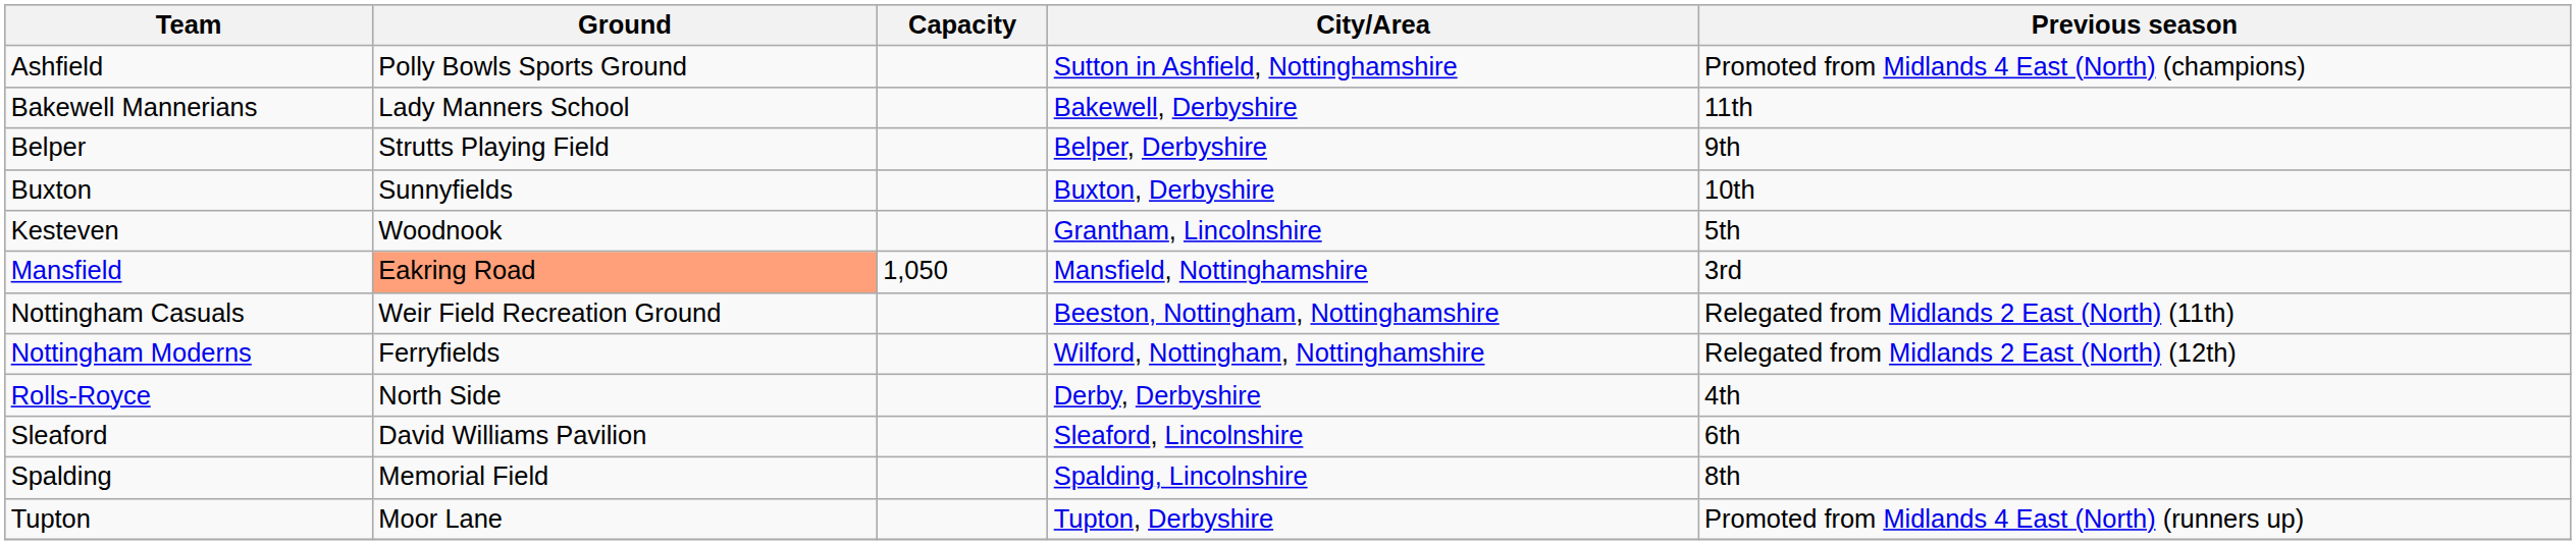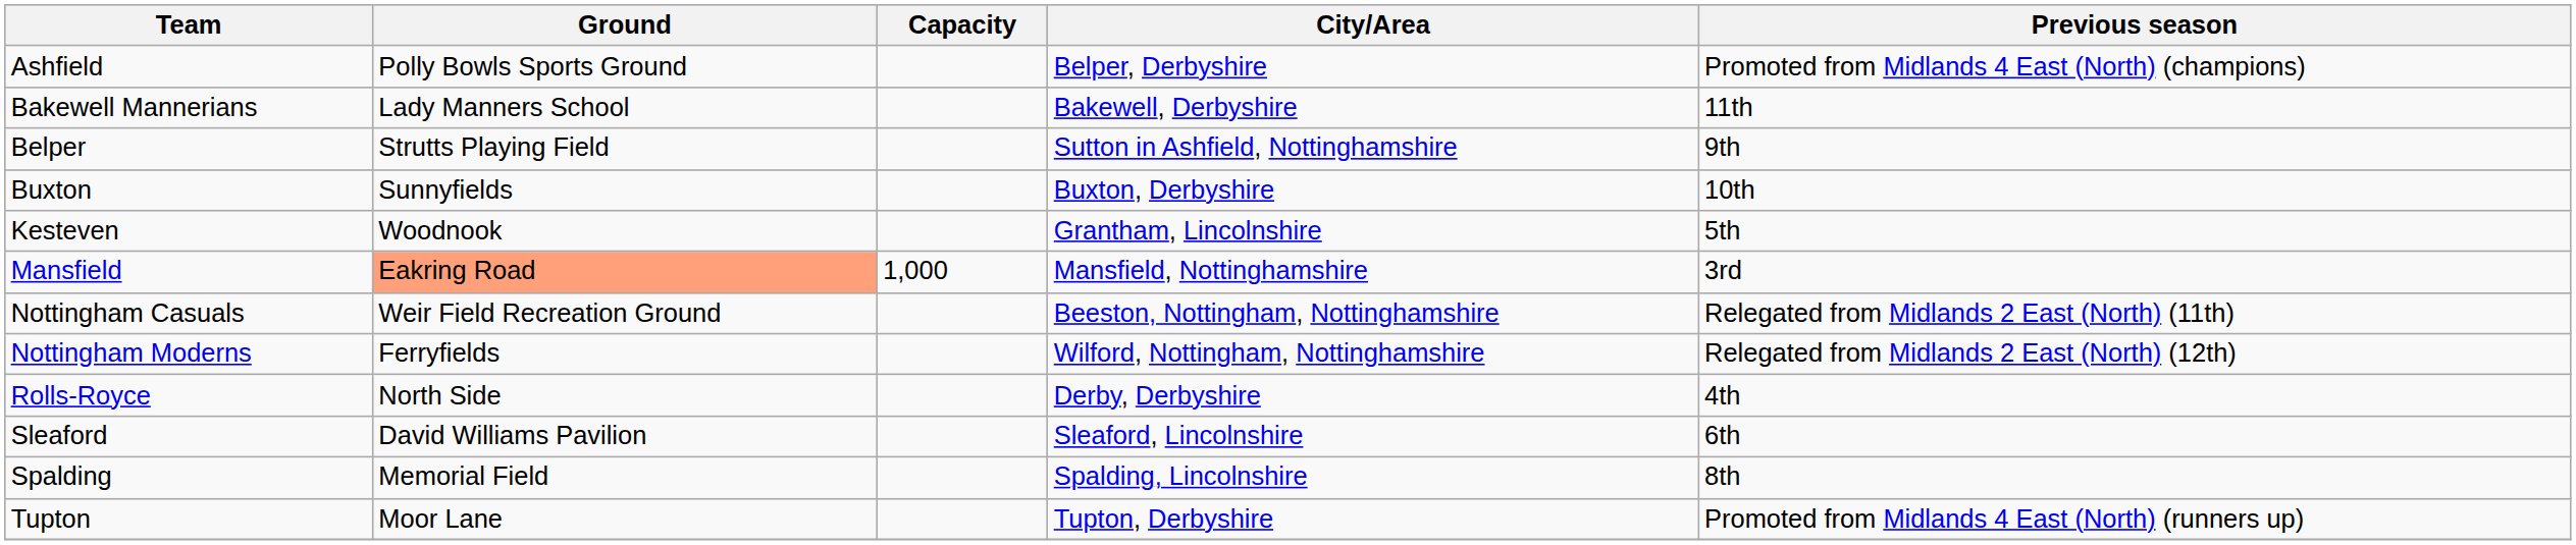 <table class="wikitable sortable" width=100%>
 <tr>
 <th>Team</th>
 <th>Ground</th>
 <th>Capacity</th>
 <th>City/Area</th>
 <th>Previous season</th>
 </tr>
 <tr>
 <td>Ashfield</td>
 <td>Polly Bowls Sports Ground</td>
 <td></td>
-<td><a href='#'>Sutton in Ashfield</a>, <a href='#'>Nottinghamshire</a></td>
+<td><a href='#'>Belper</a>, <a href='#'>Derbyshire</a></td>
 <td>Promoted from <a href='#'>Midlands 4 East (North)</a> (champions)</td>
 </tr>
 <tr>
 <td>Bakewell Mannerians</td>
 <td>Lady Manners School</td>
 <td></td>
 <td><a href='#'>Bakewell</a>, <a href='#'>Derbyshire</a></td>
 <td>11th</td>
 </tr>
 <tr>
 <td>Belper</td>
 <td>Strutts Playing Field</td>
 <td></td>
-<td><a href='#'>Belper</a>, <a href='#'>Derbyshire</a></td>
+<td><a href='#'>Sutton in Ashfield</a>, <a href='#'>Nottinghamshire</a></td>
 <td>9th</td>
 </tr>
 <tr>
 <td>Buxton</td>
 <td>Sunnyfields</td>
 <td></td>
 <td><a href='#'>Buxton</a>, <a href='#'>Derbyshire</a></td>
 <td>10th</td>
 </tr>
 <tr>
 <td>Kesteven</td>
 <td>Woodnook</td>
 <td></td>
 <td><a href='#'>Grantham</a>, <a href='#'>Lincolnshire</a></td>
 <td>5th</td>
 </tr>
 <tr>
 <td><a href='#'>Mansfield</a></td>
 <td style="background: lightsalmon;">Eakring Road</td>
-<td>1,050</td>
+<td>1,000</td>
 <td><a href='#'>Mansfield</a>, <a href='#'>Nottinghamshire</a></td>
 <td>3rd</td>
 </tr>
 <tr>
 <td>Nottingham Casuals</td>
 <td>Weir Field Recreation Ground</td>
 <td></td>
 <td><a href='#'>Beeston, Nottingham</a>, <a href='#'>Nottinghamshire</a></td>
 <td>Relegated from <a href='#'>Midlands 2 East (North)</a> (11th)</td>
 </tr>
 <tr>
 <td><a href='#'>Nottingham Moderns</a></td>
 <td>Ferryfields</td>
 <td></td>
 <td><a href='#'>Wilford</a>, <a href='#'>Nottingham</a>, <a href='#'>Nottinghamshire</a></td>
 <td>Relegated from <a href='#'>Midlands 2 East (North)</a> (12th)</td>
 </tr>
 <tr>
 <td><a href='#'>Rolls-Royce</a></td>
 <td>North Side</td>
 <td></td>
 <td><a href='#'>Derby</a>, <a href='#'>Derbyshire</a></td>
 <td>4th</td>
 </tr>
 <tr>
 <td>Sleaford</td>
 <td>David Williams Pavilion</td>
 <td></td>
 <td><a href='#'>Sleaford</a>, <a href='#'>Lincolnshire</a></td>
 <td>6th</td>
 </tr>
 <tr>
 <td>Spalding</td>
 <td>Memorial Field</td>
 <td></td>
 <td><a href='#'>Spalding, Lincolnshire</a></td>
 <td>8th</td>
 </tr>
 <tr>
 <td>Tupton</td>
 <td>Moor Lane</td>
 <td></td>
 <td><a href='#'>Tupton</a>, <a href='#'>Derbyshire</a></td>
 <td>Promoted from <a href='#'>Midlands 4 East (North)</a> (runners up)</td>
 </tr>
 <tr>
 </tr>
 </table>
